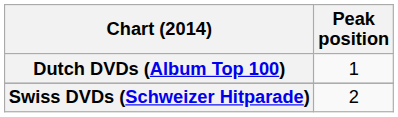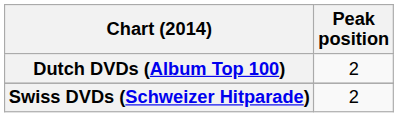 <table class="wikitable sortable plainrowheaders">
 <tr>
 <th scope="col">Chart (2014)</th>
 <th scope="col">Peak<br>position</th>
 </tr>
 <tr>
 <th scope="row">Dutch DVDs (<a href='#'>Album Top 100</a>)</th>
-<td align="center">1</td>
+<td align="center">2</td>
 </tr>
 <tr>
 </tr>
 <tr>
 </tr>
 <tr>
 <th scope="row">Swiss DVDs (<a href='#'>Schweizer Hitparade</a>)</th>
 <td align="center">2</td>
 </tr>
 </table>
